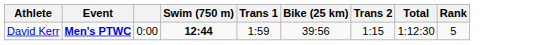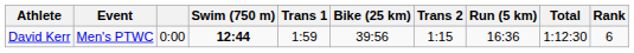 <table class="wikitable" border="1" style="font-size:90%">
 <tr>
 <th>Athlete</th>
 <th>Event</th>
 <th></th>
 <th>Swim (750 m)</th>
 <th>Trans 1</th>
 <th>Bike (25 km)</th>
 <th>Trans 2</th>
+<th>Run (5 km)</th>
 <th>Total</th>
 <th>Rank</th>
 </tr>
 <tr align=center>
 <td align=left><a href='#'>David Kerr</a></td>
-<td align=left><strong><a href='#'>Men's PTWC</a></strong></td>
+<td align=left><a href='#'>Men's PTWC</a></td>
 <td>0:00</td>
 <td><strong>12:44</strong></td>
 <td>1:59</td>
 <td>39:56</td>
 <td>1:15</td>
+<td>16:36</td>
 <td>1:12:30</td>
-<td>5</td>
+<td>6</td>
 </tr>
 </table>
